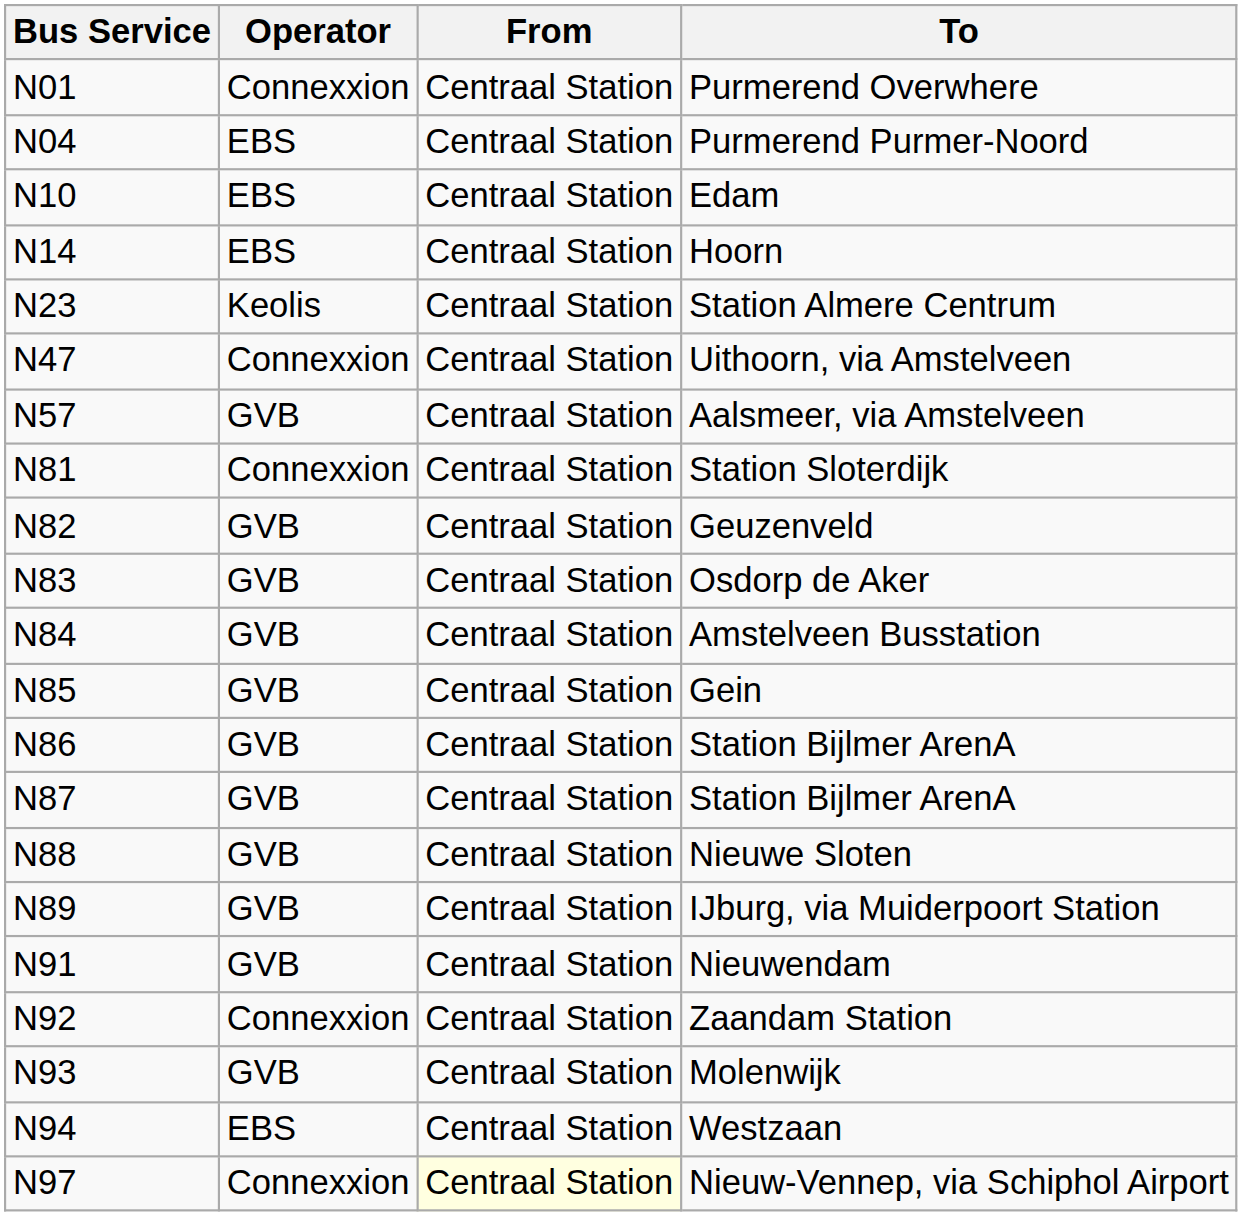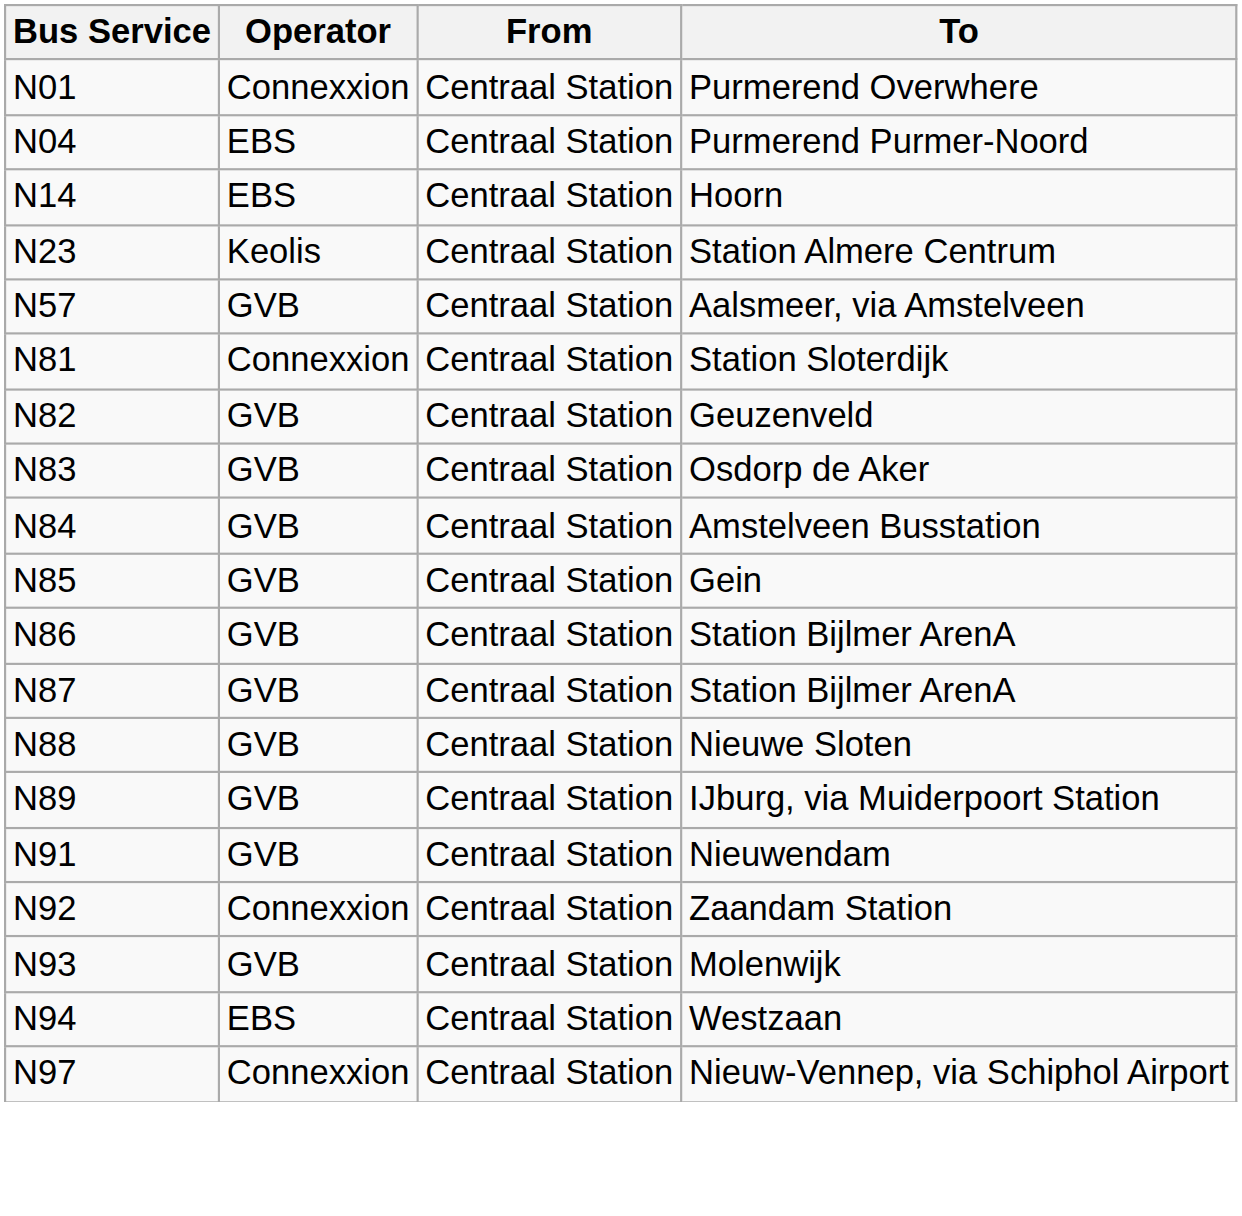 <table class="wikitable vatop">
 <tr>
 <th>Bus Service</th>
 <th>Operator</th>
 <th>From</th>
 <th>To</th>
 </tr>
 <tr>
 <td>N01</td>
 <td>Connexxion</td>
 <td>Centraal Station</td>
 <td>Purmerend Overwhere</td>
 </tr>
 <tr>
 <td>N04</td>
 <td>EBS</td>
 <td>Centraal Station</td>
 <td>Purmerend Purmer-Noord</td>
 </tr>
 <tr>
-<td>N10</td>
-<td>EBS</td>
-<td>Centraal Station</td>
-<td>Edam</td>
-</tr>
-<tr>
 <td>N14</td>
 <td>EBS</td>
 <td>Centraal Station</td>
 <td>Hoorn</td>
 </tr>
 <tr>
 <td>N23</td>
 <td>Keolis</td>
 <td>Centraal Station</td>
 <td>Station Almere Centrum</td>
-</tr>
-<tr>
-<td>N47</td>
-<td>Connexxion</td>
-<td>Centraal Station</td>
-<td>Uithoorn, via Amstelveen</td>
 </tr>
 <tr>
 <td>N57</td>
 <td>GVB</td>
 <td>Centraal Station</td>
 <td>Aalsmeer, via Amstelveen</td>
 </tr>
 <tr>
 <td>N81</td>
 <td>Connexxion</td>
 <td>Centraal Station</td>
 <td>Station Sloterdijk</td>
 </tr>
 <tr>
 <td>N82</td>
 <td>GVB</td>
 <td>Centraal Station</td>
 <td>Geuzenveld</td>
 </tr>
 <tr>
 <td>N83</td>
 <td>GVB</td>
 <td>Centraal Station</td>
 <td>Osdorp de Aker</td>
 </tr>
 <tr>
 <td>N84</td>
 <td>GVB</td>
 <td>Centraal Station</td>
 <td>Amstelveen Busstation</td>
 </tr>
 <tr>
 <td>N85</td>
 <td>GVB</td>
 <td>Centraal Station</td>
 <td>Gein</td>
 </tr>
 <tr>
 <td>N86</td>
 <td>GVB</td>
 <td>Centraal Station</td>
 <td>Station Bijlmer ArenA</td>
 </tr>
 <tr>
 <td>N87</td>
 <td>GVB</td>
 <td>Centraal Station</td>
 <td>Station Bijlmer ArenA</td>
 </tr>
 <tr>
 <td>N88</td>
 <td>GVB</td>
 <td>Centraal Station</td>
 <td>Nieuwe Sloten</td>
 </tr>
 <tr>
 <td>N89</td>
 <td>GVB</td>
 <td>Centraal Station</td>
 <td>IJburg, via Muiderpoort Station</td>
 </tr>
 <tr>
 <td>N91</td>
 <td>GVB</td>
 <td>Centraal Station</td>
 <td>Nieuwendam</td>
 </tr>
 <tr>
 <td>N92</td>
 <td>Connexxion</td>
 <td>Centraal Station</td>
 <td>Zaandam Station</td>
 </tr>
 <tr>
 <td>N93</td>
 <td>GVB</td>
 <td>Centraal Station</td>
 <td>Molenwijk</td>
 </tr>
 <tr>
 <td>N94</td>
 <td>EBS</td>
 <td>Centraal Station</td>
 <td>Westzaan</td>
 </tr>
 <tr>
 <td>N97</td>
 <td>Connexxion</td>
-<td style="background: lightyellow;">Centraal Station</td>
+<td>Centraal Station</td>
 <td>Nieuw-Vennep, via Schiphol Airport</td>
 </tr>
 </table>
